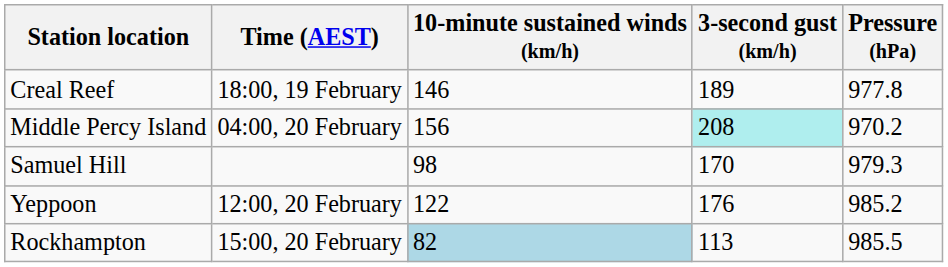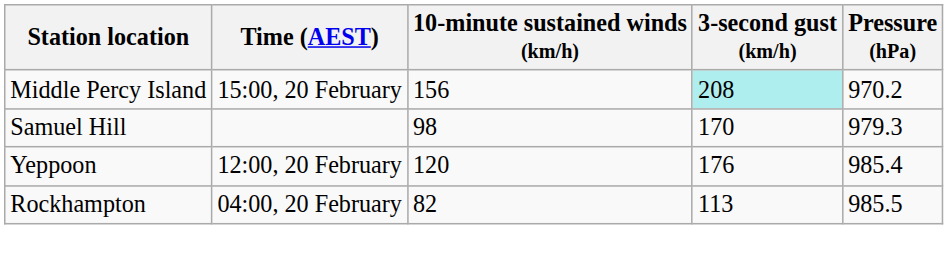 <table class="wikitable">
 <tr>
 <th>Station location</th>
 <th>Time (<a href='#'>AEST</a>)</th>
 <th>10-minute sustained winds<br><small>(km/h)</small></th>
 <th>3-second gust<br><small>(km/h)</small></th>
 <th>Pressure<br><small>(hPa)</small></th>
 </tr>
 <tr>
-<td>Creal Reef</td>
-<td>18:00, 19 February</td>
-<td>146</td>
-<td>189</td>
-<td>977.8</td>
-</tr>
-<tr>
 <td>Middle Percy Island</td>
-<td>04:00, 20 February</td>
+<td>15:00, 20 February</td>
 <td>156</td>
 <td style="background: paleturquoise;">208</td>
 <td>970.2</td>
 </tr>
 <tr>
 <td>Samuel Hill</td>
 <td></td>
 <td>98</td>
 <td>170</td>
 <td>979.3</td>
 </tr>
 <tr>
 <td>Yeppoon</td>
 <td>12:00, 20 February</td>
-<td>122</td>
+<td>120</td>
 <td>176</td>
-<td>985.2</td>
+<td>985.4</td>
 </tr>
 <tr>
 <td>Rockhampton</td>
-<td>15:00, 20 February</td>
-<td style="background: lightblue;">82</td>
+<td>04:00, 20 February</td>
+<td>82</td>
 <td>113</td>
 <td>985.5</td>
 </tr>
 </table>
